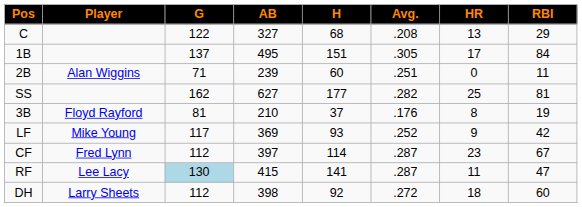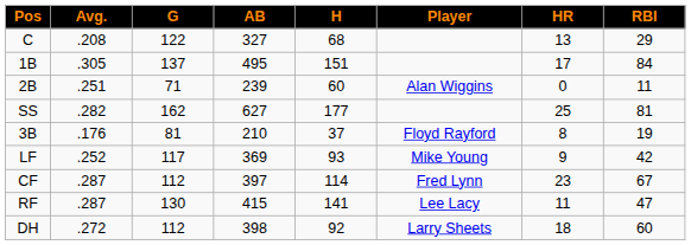 <table class="wikitable sortable">
 <tr>
 <th style="background:black;color:#FF8800;" width="5%">Pos</th>
-<th style="background:black;color:#FF8800;" width="16%">Player</th>
+<th style="background:black;color:#FF8800;" width="9%">Avg.</th>
 <th style="background:black;color:#FF8800;" width="9%">G</th>
 <th style="background:black;color:#FF8800;" width="9%">AB</th>
 <th style="background:black;color:#FF8800;" width="9%">H</th>
-<th style="background:black;color:#FF8800;" width="9%">Avg.</th>
+<th style="background:black;color:#FF8800;" width="16%">Player</th>
 <th style="background:black;color:#FF8800;" width="9%">HR</th>
 <th style="background:black;color:#FF8800;" width="9%">RBI</th>
 </tr>
 <tr align="center">
 <td>C</td>
-<td></td>
+<td>.208</td>
 <td>122</td>
 <td>327</td>
 <td>68</td>
-<td>.208</td>
+<td></td>
 <td>13</td>
 <td>29</td>
 </tr>
 <tr align="center">
 <td>1B</td>
-<td></td>
+<td>.305</td>
 <td>137</td>
 <td>495</td>
 <td>151</td>
-<td>.305</td>
+<td></td>
 <td>17</td>
 <td>84</td>
 </tr>
 <tr align="center">
 <td>2B</td>
-<td><a href='#'>Alan Wiggins</a></td>
+<td>.251</td>
 <td>71</td>
 <td>239</td>
 <td>60</td>
-<td>.251</td>
+<td><a href='#'>Alan Wiggins</a></td>
 <td>0</td>
 <td>11</td>
 </tr>
 <tr align="center">
 <td>SS</td>
-<td></td>
+<td>.282</td>
 <td>162</td>
 <td>627</td>
 <td>177</td>
-<td>.282</td>
+<td></td>
 <td>25</td>
 <td>81</td>
 </tr>
 <tr align="center">
 <td>3B</td>
-<td><a href='#'>Floyd Rayford</a></td>
+<td>.176</td>
 <td>81</td>
 <td>210</td>
 <td>37</td>
-<td>.176</td>
+<td><a href='#'>Floyd Rayford</a></td>
 <td>8</td>
 <td>19</td>
 </tr>
 <tr align="center">
 <td>LF</td>
-<td><a href='#'>Mike Young</a></td>
+<td>.252</td>
 <td>117</td>
 <td>369</td>
 <td>93</td>
-<td>.252</td>
+<td><a href='#'>Mike Young</a></td>
 <td>9</td>
 <td>42</td>
 </tr>
 <tr align="center">
 <td>CF</td>
-<td><a href='#'>Fred Lynn</a></td>
+<td>.287</td>
 <td>112</td>
 <td>397</td>
 <td>114</td>
-<td>.287</td>
+<td><a href='#'>Fred Lynn</a></td>
 <td>23</td>
 <td>67</td>
 </tr>
 <tr align="center">
 <td>RF</td>
-<td><a href='#'>Lee Lacy</a></td>
-<td style="background: lightblue;">130</td>
+<td>.287</td>
+<td>130</td>
 <td>415</td>
 <td>141</td>
-<td>.287</td>
+<td><a href='#'>Lee Lacy</a></td>
 <td>11</td>
 <td>47</td>
 </tr>
 <tr align="center">
 <td>DH</td>
-<td><a href='#'>Larry Sheets</a></td>
+<td>.272</td>
 <td>112</td>
 <td>398</td>
 <td>92</td>
-<td>.272</td>
+<td><a href='#'>Larry Sheets</a></td>
 <td>18</td>
 <td>60</td>
 </tr>
 </table>
